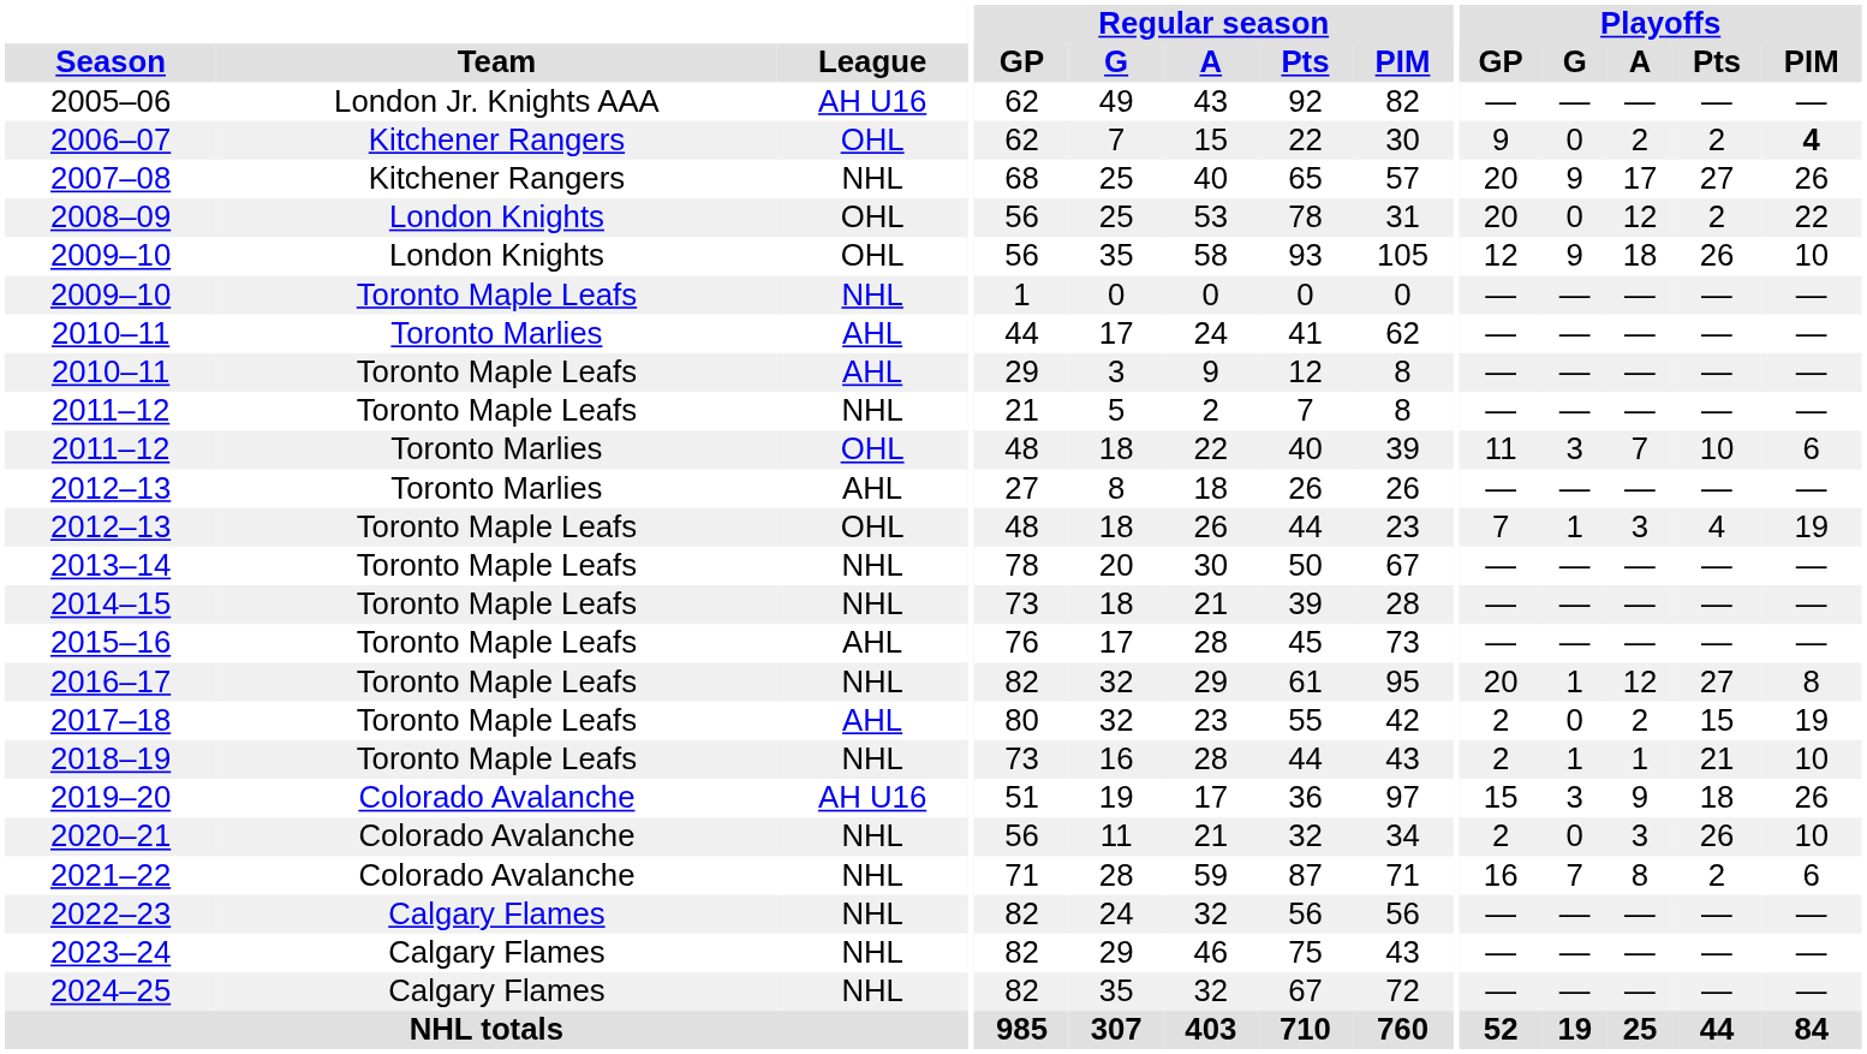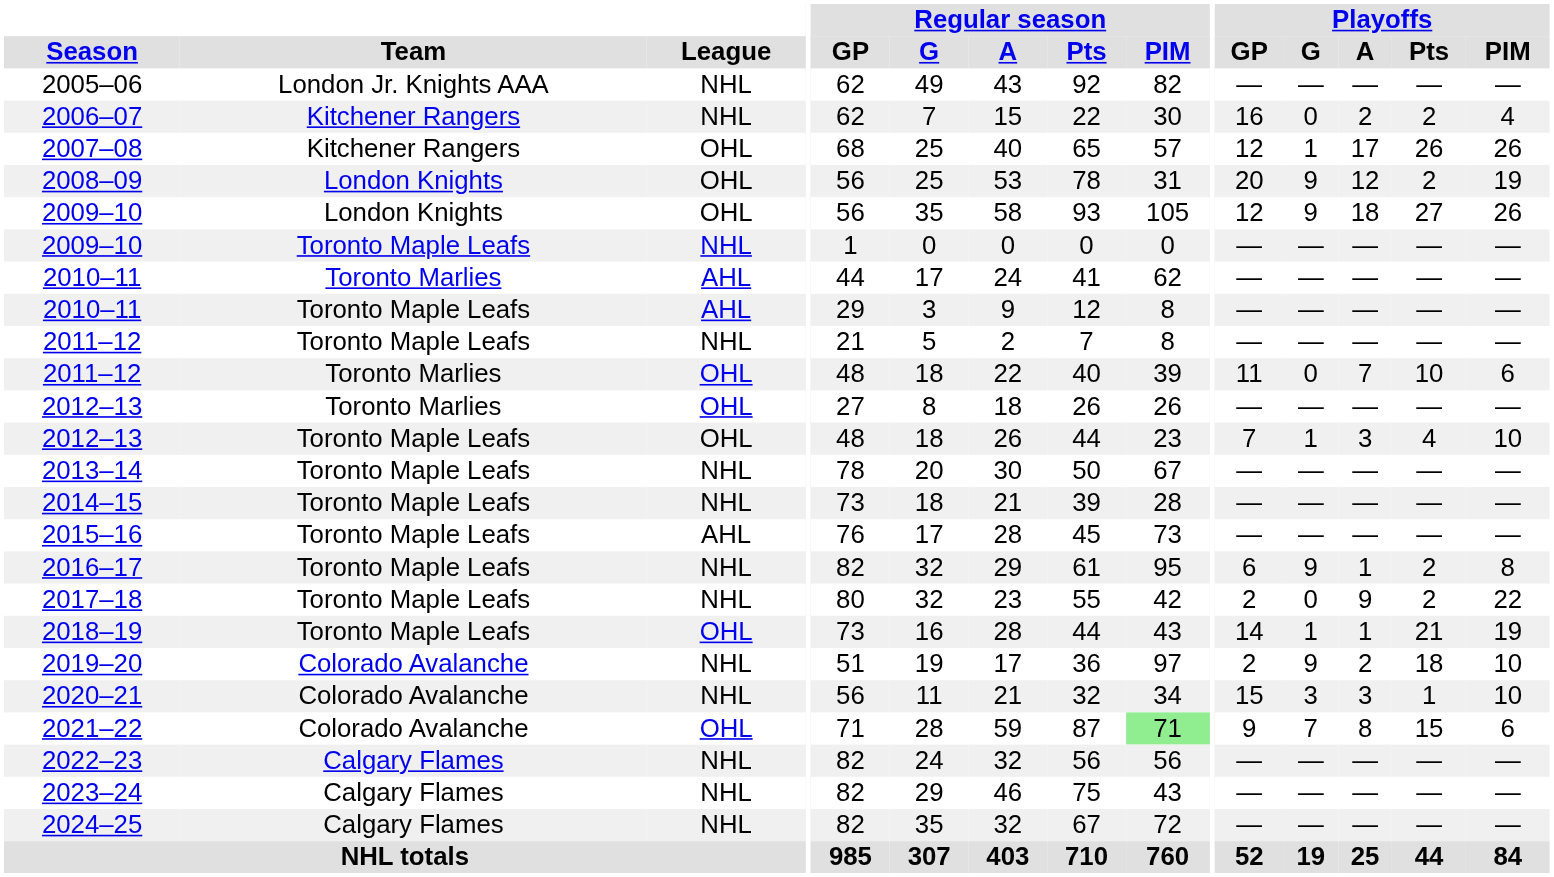 <table border="0" cellpadding="1" cellspacing="0" style="text-align:center; width:60em">
 <tr bgcolor="#e0e0e0">
 <th colspan="3"  bgcolor="#ffffff"></th>
 <th rowspan="101" bgcolor="#ffffff"></th>
 <th colspan="5"><a href='#'>Regular season</a></th>
 <th rowspan="101" bgcolor="#ffffff"></th>
 <th colspan="5"><a href='#'>Playoffs</a></th>
 </tr>
 <tr bgcolor="#e0e0e0">
 <th><a href='#'>Season</a></th>
 <th>Team</th>
 <th>League</th>
 <th>GP</th>
 <th><a href='#'>G</a></th>
 <th><a href='#'>A</a></th>
 <th><a href='#'>Pts</a></th>
 <th><a href='#'>PIM</a></th>
 <th>GP</th>
 <th>G</th>
 <th>A</th>
 <th>Pts</th>
 <th>PIM</th>
 </tr>
 <tr>
 <td>2005–06</td>
 <td>London Jr. Knights AAA</td>
-<td><a href='#'>AH U16</a></td>
+<td>NHL</td>
 <td>62</td>
 <td>49</td>
 <td>43</td>
 <td>92</td>
 <td>82</td>
 <td>—</td>
 <td>—</td>
 <td>—</td>
 <td>—</td>
 <td>—</td>
 </tr>
 <tr bgcolor="#f0f0f0">
 <td><a href='#'>2006–07</a></td>
 <td><a href='#'>Kitchener Rangers</a></td>
-<td><a href='#'>OHL</a></td>
+<td>NHL</td>
 <td>62</td>
 <td>7</td>
 <td>15</td>
 <td>22</td>
 <td>30</td>
-<td>9</td>
+<td>16</td>
 <td>0</td>
 <td>2</td>
 <td>2</td>
-<td><strong>4</strong></td>
+<td>4</td>
 </tr>
 <tr>
 <td><a href='#'>2007–08</a></td>
 <td>Kitchener Rangers</td>
-<td>NHL</td>
+<td>OHL</td>
 <td>68</td>
 <td>25</td>
 <td>40</td>
 <td>65</td>
 <td>57</td>
-<td>20</td>
-<td>9</td>
+<td>12</td>
+<td>1</td>
 <td>17</td>
-<td>27</td>
+<td>26</td>
 <td>26</td>
 </tr>
 <tr bgcolor="#f0f0f0">
 <td><a href='#'>2008–09</a></td>
 <td><a href='#'>London Knights</a></td>
 <td>OHL</td>
 <td>56</td>
 <td>25</td>
 <td>53</td>
 <td>78</td>
 <td>31</td>
 <td>20</td>
-<td>0</td>
+<td>9</td>
 <td>12</td>
 <td>2</td>
-<td>22</td>
+<td>19</td>
 </tr>
 <tr>
 <td><a href='#'>2009–10</a></td>
 <td>London Knights</td>
 <td>OHL</td>
 <td>56</td>
 <td>35</td>
 <td>58</td>
 <td>93</td>
 <td>105</td>
 <td>12</td>
 <td>9</td>
 <td>18</td>
+<td>27</td>
 <td>26</td>
-<td>10</td>
 </tr>
 <tr bgcolor="#f0f0f0">
 <td><a href='#'>2009–10</a></td>
 <td><a href='#'>Toronto Maple Leafs</a></td>
 <td><a href='#'>NHL</a></td>
 <td>1</td>
 <td>0</td>
 <td>0</td>
 <td>0</td>
 <td>0</td>
 <td>—</td>
 <td>—</td>
 <td>—</td>
 <td>—</td>
 <td>—</td>
 </tr>
 <tr>
 <td><a href='#'>2010–11</a></td>
 <td><a href='#'>Toronto Marlies</a></td>
 <td><a href='#'>AHL</a></td>
 <td>44</td>
 <td>17</td>
 <td>24</td>
 <td>41</td>
 <td>62</td>
 <td>—</td>
 <td>—</td>
 <td>—</td>
 <td>—</td>
 <td>—</td>
 </tr>
 <tr bgcolor="#f0f0f0">
 <td><a href='#'>2010–11</a></td>
 <td>Toronto Maple Leafs</td>
 <td><a href='#'>AHL</a></td>
 <td>29</td>
 <td>3</td>
 <td>9</td>
 <td>12</td>
 <td>8</td>
 <td>—</td>
 <td>—</td>
 <td>—</td>
 <td>—</td>
 <td>—</td>
 </tr>
 <tr>
 <td><a href='#'>2011–12</a></td>
 <td>Toronto Maple Leafs</td>
 <td>NHL</td>
 <td>21</td>
 <td>5</td>
 <td>2</td>
 <td>7</td>
 <td>8</td>
 <td>—</td>
 <td>—</td>
 <td>—</td>
 <td>—</td>
 <td>—</td>
 </tr>
 <tr bgcolor="#f0f0f0">
 <td><a href='#'>2011–12</a></td>
 <td>Toronto Marlies</td>
 <td><a href='#'>OHL</a></td>
 <td>48</td>
 <td>18</td>
 <td>22</td>
 <td>40</td>
 <td>39</td>
 <td>11</td>
-<td>3</td>
+<td>0</td>
 <td>7</td>
 <td>10</td>
 <td>6</td>
 </tr>
 <tr>
 <td><a href='#'>2012–13</a></td>
 <td>Toronto Marlies</td>
-<td>AHL</td>
+<td><a href='#'>OHL</a></td>
 <td>27</td>
 <td>8</td>
 <td>18</td>
 <td>26</td>
 <td>26</td>
 <td>—</td>
 <td>—</td>
 <td>—</td>
 <td>—</td>
 <td>—</td>
 </tr>
 <tr bgcolor="#f0f0f0">
 <td><a href='#'>2012–13</a></td>
 <td>Toronto Maple Leafs</td>
 <td>OHL</td>
 <td>48</td>
 <td>18</td>
 <td>26</td>
 <td>44</td>
 <td>23</td>
 <td>7</td>
 <td>1</td>
 <td>3</td>
 <td>4</td>
-<td>19</td>
+<td>10</td>
 </tr>
 <tr>
 <td><a href='#'>2013–14</a></td>
 <td>Toronto Maple Leafs</td>
 <td>NHL</td>
 <td>78</td>
 <td>20</td>
 <td>30</td>
 <td>50</td>
 <td>67</td>
 <td>—</td>
 <td>—</td>
 <td>—</td>
 <td>—</td>
 <td>—</td>
 </tr>
 <tr bgcolor="#f0f0f0">
 <td><a href='#'>2014–15</a></td>
 <td>Toronto Maple Leafs</td>
 <td>NHL</td>
 <td>73</td>
 <td>18</td>
 <td>21</td>
 <td>39</td>
 <td>28</td>
 <td>—</td>
 <td>—</td>
 <td>—</td>
 <td>—</td>
 <td>—</td>
 </tr>
 <tr>
 <td><a href='#'>2015–16</a></td>
 <td>Toronto Maple Leafs</td>
 <td>AHL</td>
 <td>76</td>
 <td>17</td>
 <td>28</td>
 <td>45</td>
 <td>73</td>
 <td>—</td>
 <td>—</td>
 <td>—</td>
 <td>—</td>
 <td>—</td>
 </tr>
 <tr bgcolor="#f0f0f0">
 <td><a href='#'>2016–17</a></td>
 <td>Toronto Maple Leafs</td>
 <td>NHL</td>
 <td>82</td>
 <td>32</td>
 <td>29</td>
 <td>61</td>
 <td>95</td>
-<td>20</td>
+<td>6</td>
+<td>9</td>
 <td>1</td>
-<td>12</td>
-<td>27</td>
+<td>2</td>
 <td>8</td>
 </tr>
 <tr>
 <td><a href='#'>2017–18</a></td>
 <td>Toronto Maple Leafs</td>
-<td><a href='#'>AHL</a></td>
+<td>NHL</td>
 <td>80</td>
 <td>32</td>
 <td>23</td>
 <td>55</td>
 <td>42</td>
 <td>2</td>
 <td>0</td>
+<td>9</td>
 <td>2</td>
-<td>15</td>
-<td>19</td>
+<td>22</td>
 </tr>
 <tr bgcolor="f0f0f0">
 <td><a href='#'>2018–19</a></td>
 <td>Toronto Maple Leafs</td>
-<td>NHL</td>
+<td><a href='#'>OHL</a></td>
 <td>73</td>
 <td>16</td>
 <td>28</td>
 <td>44</td>
 <td>43</td>
-<td>2</td>
+<td>14</td>
 <td>1</td>
 <td>1</td>
 <td>21</td>
-<td>10</td>
+<td>19</td>
 </tr>
 <tr>
 <td><a href='#'>2019–20</a></td>
 <td><a href='#'>Colorado Avalanche</a></td>
-<td><a href='#'>AH U16</a></td>
+<td>NHL</td>
 <td>51</td>
 <td>19</td>
 <td>17</td>
 <td>36</td>
 <td>97</td>
-<td>15</td>
-<td>3</td>
+<td>2</td>
 <td>9</td>
+<td>2</td>
 <td>18</td>
-<td>26</td>
+<td>10</td>
 </tr>
 <tr bgcolor="f0f0f0">
 <td><a href='#'>2020–21</a></td>
 <td>Colorado Avalanche</td>
 <td>NHL</td>
 <td>56</td>
 <td>11</td>
 <td>21</td>
 <td>32</td>
 <td>34</td>
-<td>2</td>
-<td>0</td>
+<td>15</td>
 <td>3</td>
-<td>26</td>
+<td>3</td>
+<td>1</td>
 <td>10</td>
 </tr>
 <tr>
 <td><a href='#'>2021–22</a></td>
 <td>Colorado Avalanche</td>
-<td>NHL</td>
+<td><a href='#'>OHL</a></td>
 <td>71</td>
 <td>28</td>
 <td>59</td>
 <td>87</td>
-<td>71</td>
-<td>16</td>
+<td style="background: lightgreen;">71</td>
+<td>9</td>
 <td>7</td>
 <td>8</td>
-<td>2</td>
+<td>15</td>
 <td>6</td>
 </tr>
 <tr bgcolor="#f0f0f0">
 <td><a href='#'>2022–23</a></td>
 <td><a href='#'>Calgary Flames</a></td>
 <td>NHL</td>
 <td>82</td>
 <td>24</td>
 <td>32</td>
 <td>56</td>
 <td>56</td>
 <td>—</td>
 <td>—</td>
 <td>—</td>
 <td>—</td>
 <td>—</td>
 </tr>
 <tr>
 <td><a href='#'>2023–24</a></td>
 <td>Calgary Flames</td>
 <td>NHL</td>
 <td>82</td>
 <td>29</td>
 <td>46</td>
 <td>75</td>
 <td>43</td>
 <td>—</td>
 <td>—</td>
 <td>—</td>
 <td>—</td>
 <td>—</td>
 </tr>
 <tr bgcolor="#f0f0f0">
 <td><a href='#'>2024–25</a></td>
 <td>Calgary Flames</td>
 <td>NHL</td>
 <td>82</td>
 <td>35</td>
 <td>32</td>
 <td>67</td>
 <td>72</td>
 <td>—</td>
 <td>—</td>
 <td>—</td>
 <td>—</td>
 <td>—</td>
 </tr>
 <tr bgcolor="#e0e0e0">
 <th colspan="3">NHL totals</th>
 <th>985</th>
 <th>307</th>
 <th>403</th>
 <th>710</th>
 <th>760</th>
 <th>52</th>
 <th>19</th>
 <th>25</th>
 <th>44</th>
 <th>84</th>
 </tr>
 </table>
